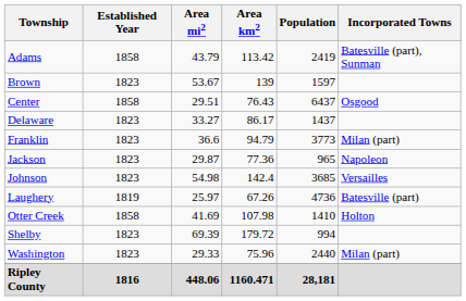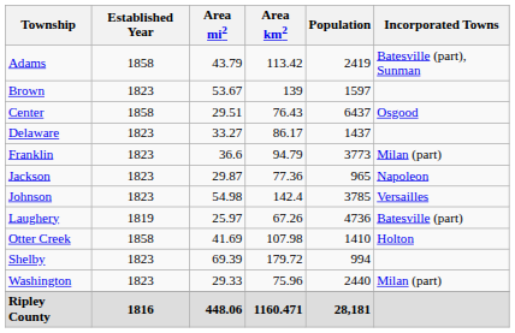 <table class="wikitable sortable">
 <tr style="background: rgb(204, 204, 204);">
 <th>Township</th>
 <th>Established Year</th>
 <th>Area <a href='#'>mi<sup>2</sup></a></th>
 <th>Area <a href='#'>km<sup>2</sup></a></th>
 <th>Population</th>
 <th>Incorporated Towns</th>
 </tr>
 <tr>
 <td><a href='#'>Adams</a></td>
 <td align="center">1858</td>
 <td align="right">43.79</td>
 <td align="right">113.42</td>
 <td align="right">2419</td>
 <td><a href='#'>Batesville</a> (part), <a href='#'>Sunman</a></td>
 </tr>
 <tr>
 <td><a href='#'>Brown</a></td>
 <td align="center">1823</td>
 <td align="right">53.67</td>
 <td align="right">139</td>
 <td align="right">1597</td>
 <td></td>
 </tr>
 <tr>
 <td><a href='#'>Center</a></td>
 <td align="center">1858</td>
 <td align="right">29.51</td>
 <td align="right">76.43</td>
 <td align="right">6437</td>
 <td><a href='#'>Osgood</a></td>
 </tr>
 <tr>
 <td><a href='#'>Delaware</a></td>
 <td align="center">1823</td>
 <td align="right">33.27</td>
 <td align="right">86.17</td>
 <td align="right">1437</td>
 <td></td>
 </tr>
 <tr>
 <td><a href='#'>Franklin</a></td>
 <td align="center">1823</td>
 <td align="right">36.6</td>
 <td align="right">94.79</td>
 <td align="right">3773</td>
 <td><a href='#'>Milan</a> (part)</td>
 </tr>
 <tr>
 <td><a href='#'>Jackson</a></td>
 <td align="center">1823</td>
 <td align="right">29.87</td>
 <td align="right">77.36</td>
 <td align="right">965</td>
 <td><a href='#'>Napoleon</a></td>
 </tr>
 <tr>
 <td><a href='#'>Johnson</a></td>
 <td align="center">1823</td>
 <td align="right">54.98</td>
 <td align="right">142.4</td>
-<td align="right">3685</td>
+<td align="right">3785</td>
 <td><a href='#'>Versailles</a></td>
 </tr>
 <tr>
 <td><a href='#'>Laughery</a></td>
 <td align="center">1819</td>
 <td align="right">25.97</td>
 <td align="right">67.26</td>
 <td align="right">4736</td>
 <td><a href='#'>Batesville</a> (part)</td>
 </tr>
 <tr>
 <td><a href='#'>Otter Creek</a></td>
 <td align="center">1858</td>
 <td align="right">41.69</td>
 <td align="right">107.98</td>
 <td align="right">1410</td>
 <td><a href='#'>Holton</a></td>
 </tr>
 <tr>
 <td><a href='#'>Shelby</a></td>
 <td align="center">1823</td>
 <td align="right">69.39</td>
 <td align="right">179.72</td>
 <td align="right">994</td>
 <td></td>
 </tr>
 <tr>
 <td><a href='#'>Washington</a></td>
 <td align="center">1823</td>
 <td align="right">29.33</td>
 <td align="right">75.96</td>
 <td align="right">2440</td>
 <td><a href='#'>Milan</a> (part)</td>
 </tr>
 <tr>
 </tr>
 <tr class="sortbottom" style="background: rgb(221, 221, 221);">
 <td><strong>Ripley County</strong></td>
 <td align="center"><strong>1816</strong></td>
 <td align="right"><strong>448.06</strong></td>
 <td align="right"><strong>1160.471</strong></td>
 <td align="right"><strong>28,181</strong></td>
 <td></td>
 </tr>
 </table>
